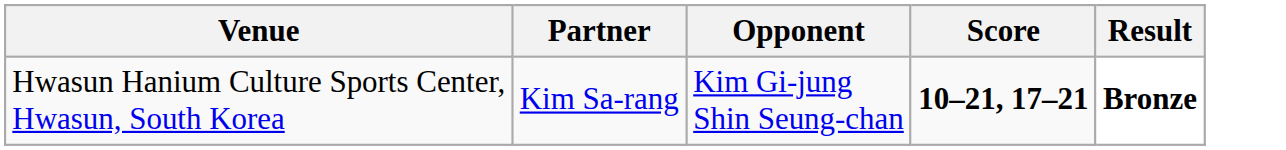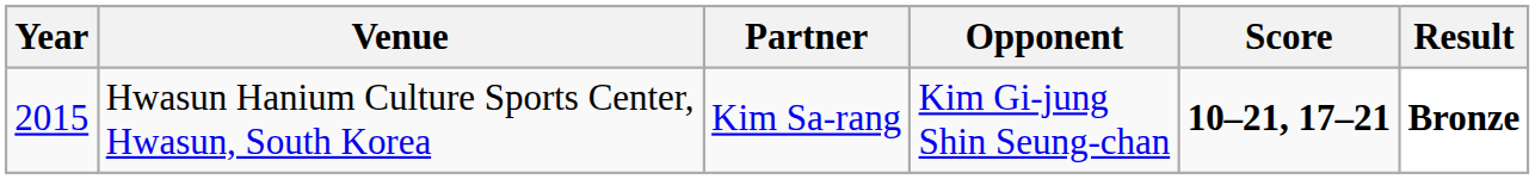 <table class="sortable wikitable" style="font-size: 90%;">
 <tr>
+<th>Year</th>
 <th>Venue</th>
 <th>Partner</th>
 <th>Opponent</th>
 <th>Score</th>
 <th>Result</th>
 </tr>
 <tr>
+<td align="center"><a href='#'>2015</a></td>
 <td align="left">Hwasun Hanium Culture Sports Center,<br><a href='#'>Hwasun, South Korea</a></td>
 <td align="left"> <a href='#'>Kim Sa-rang</a></td>
 <td align="left"> <a href='#'>Kim Gi-jung</a> <br>  <a href='#'>Shin Seung-chan</a></td>
 <td align="left"><strong>10–21, 17–21</strong></td>
 <td style="text-align:left; background:white"> <strong>Bronze</strong></td>
 </tr>
 </table>
